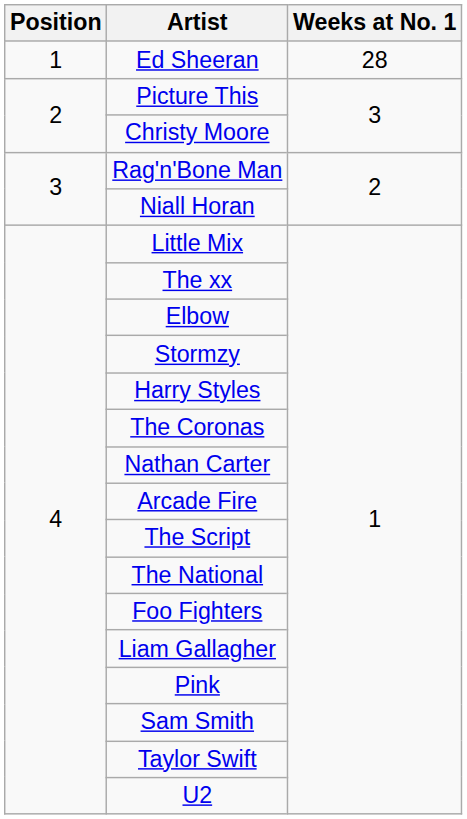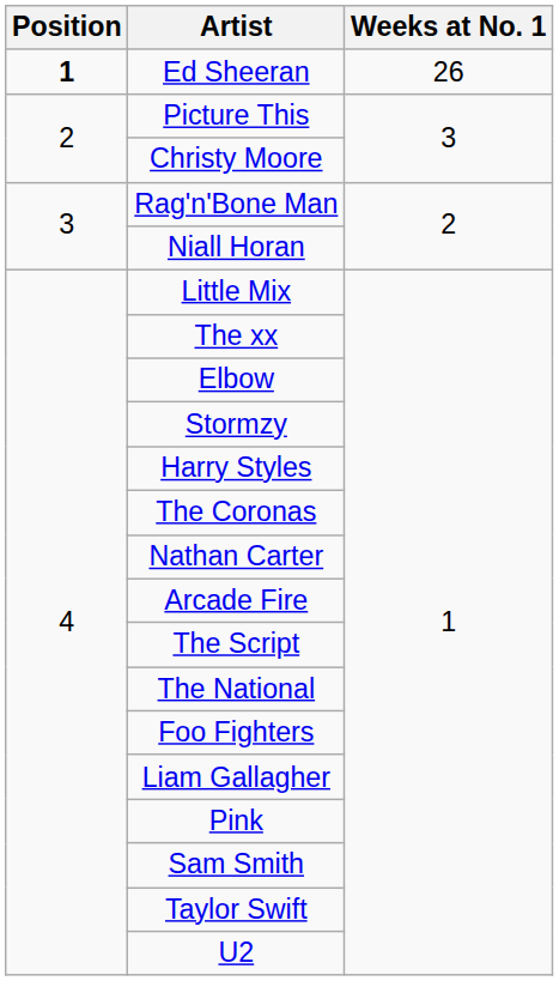 <table class="wikitable">
 <tr>
 <th style="text-align: center;">Position</th>
 <th style="text-align: center;">Artist</th>
 <th style="text-align: center;">Weeks at No. 1</th>
 </tr>
 <tr>
-<td style="text-align: center;">1</td>
+<td style="text-align: center;"><strong>1</strong></td>
 <td style="text-align: center;"><a href='#'>Ed Sheeran</a></td>
-<td style="text-align: center;">28</td>
+<td style="text-align: center;">26</td>
 </tr>
 <tr>
 <td style="text-align: center;" rowspan=2>2</td>
 <td style="text-align: center;"><a href='#'>Picture This</a></td>
 <td style="text-align: center;" rowspan=2>3</td>
 </tr>
 <tr>
 <td style="text-align: center;"><a href='#'>Christy Moore</a></td>
 </tr>
 <tr>
 <td style="text-align: center;" rowspan=2>3</td>
 <td style="text-align: center;"><a href='#'>Rag'n'Bone Man</a></td>
 <td style="text-align: center;" rowspan=2>2</td>
 </tr>
 <tr>
 <td style="text-align: center;"><a href='#'>Niall Horan</a></td>
 </tr>
 <tr>
 <td style="text-align: center;" rowspan=16>4</td>
 <td style="text-align: center;"><a href='#'>Little Mix</a></td>
 <td style="text-align: center;" rowspan=16>1</td>
 </tr>
 <tr>
 <td style="text-align: center;"><a href='#'>The xx</a></td>
 </tr>
 <tr>
 <td style="text-align: center;"><a href='#'>Elbow</a></td>
 </tr>
 <tr>
 <td style="text-align: center;"><a href='#'>Stormzy</a></td>
 </tr>
 <tr>
 <td style="text-align: center;"><a href='#'>Harry Styles</a></td>
 </tr>
 <tr>
 <td style="text-align: center;"><a href='#'>The Coronas</a></td>
 </tr>
 <tr>
 <td style="text-align: center;"><a href='#'>Nathan Carter</a></td>
 </tr>
 <tr>
 <td style="text-align: center;"><a href='#'>Arcade Fire</a></td>
 </tr>
 <tr>
 <td style="text-align: center;"><a href='#'>The Script</a></td>
 </tr>
 <tr>
 <td style="text-align: center;"><a href='#'>The National</a></td>
 </tr>
 <tr>
 <td style="text-align: center;"><a href='#'>Foo Fighters</a></td>
 </tr>
 <tr>
 <td style="text-align: center;"><a href='#'>Liam Gallagher</a></td>
 </tr>
 <tr>
 <td style="text-align: center;"><a href='#'>Pink</a></td>
 </tr>
 <tr>
 <td style="text-align: center;"><a href='#'>Sam Smith</a></td>
 </tr>
 <tr>
 <td style="text-align: center;"><a href='#'>Taylor Swift</a></td>
 </tr>
 <tr>
 <td style="text-align: center;"><a href='#'>U2</a></td>
 </tr>
 </table>
